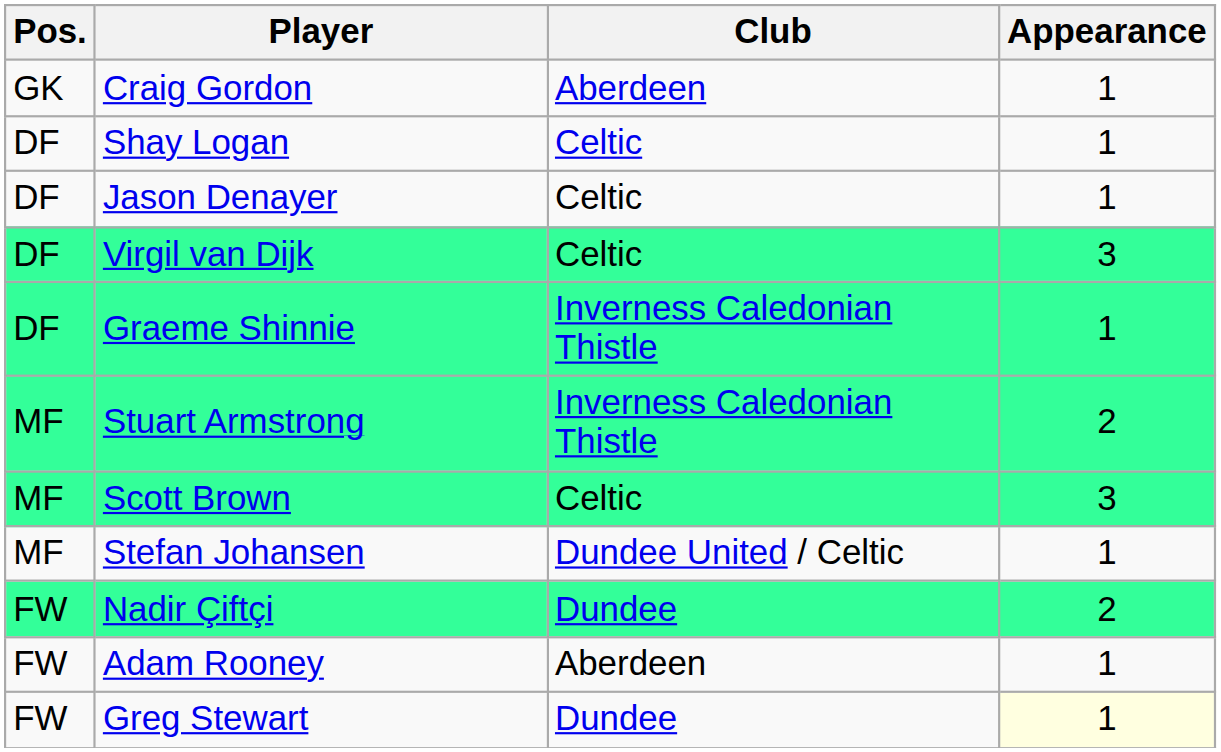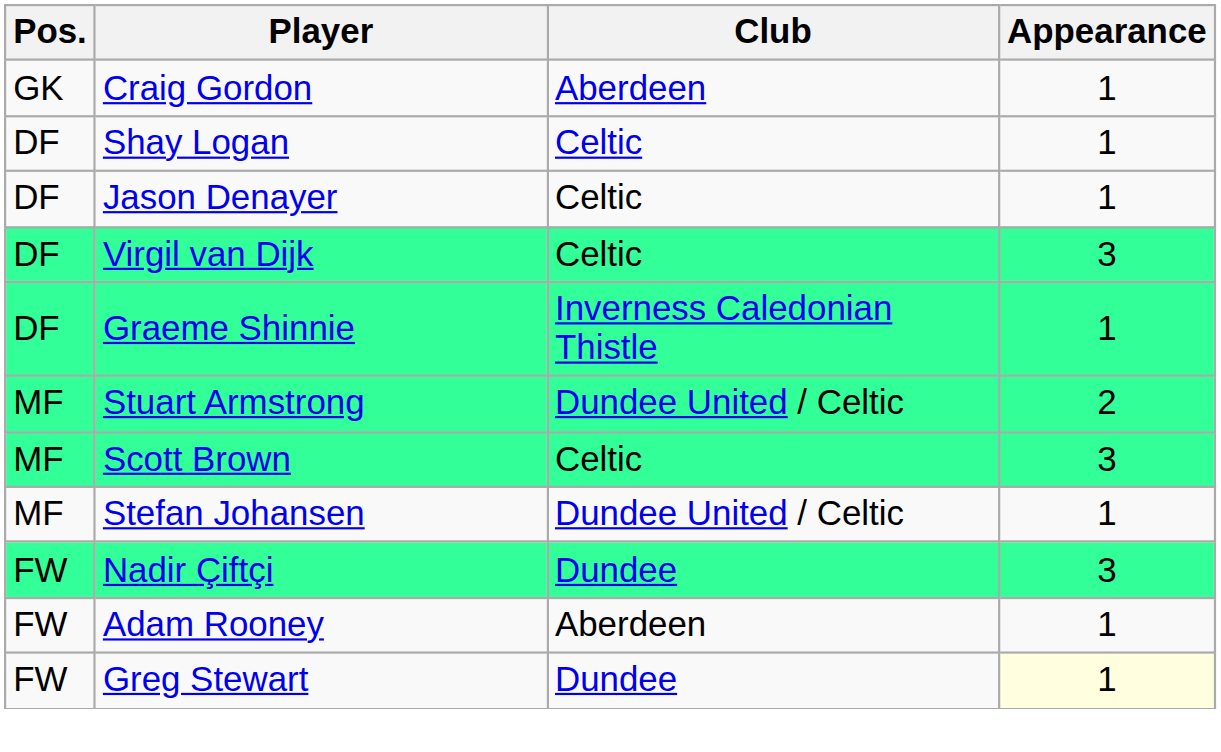 <table class="wikitable">
 <tr>
 <th>Pos.</th>
 <th>Player</th>
 <th>Club</th>
 <th>Appearance</th>
 </tr>
 <tr>
 <td>GK</td>
 <td style="width:200px;"><a href='#'>Craig Gordon</a></td>
 <td><a href='#'>Aberdeen</a></td>
 <td align="center">1</td>
 </tr>
 <tr>
 <td>DF</td>
 <td><a href='#'>Shay Logan</a></td>
 <td style="width:200px;"><a href='#'>Celtic</a></td>
 <td align="center">1</td>
 </tr>
 <tr>
 <td>DF</td>
 <td><a href='#'>Jason Denayer</a></td>
 <td>Celtic</td>
 <td align="center">1</td>
 </tr>
 <tr style="background:#33ff99;">
 <td>DF</td>
 <td><a href='#'>Virgil van Dijk</a> </td>
 <td>Celtic</td>
 <td align="center">3</td>
 </tr>
 <tr style="background:#33ff99;">
 <td>DF</td>
 <td><a href='#'>Graeme Shinnie</a> </td>
 <td><a href='#'>Inverness Caledonian Thistle</a></td>
 <td align="center">1</td>
 </tr>
 <tr style="background:#33ff99;">
 <td>MF</td>
 <td><a href='#'>Stuart Armstrong</a> </td>
-<td><a href='#'>Inverness Caledonian Thistle</a></td>
+<td><a href='#'>Dundee United</a> / Celtic</td>
 <td align="center">2</td>
 </tr>
 <tr style="background:#33ff99;">
 <td>MF</td>
 <td><a href='#'>Scott Brown</a> </td>
 <td>Celtic</td>
 <td align="center">3</td>
 </tr>
 <tr>
 <td>MF</td>
 <td><a href='#'>Stefan Johansen</a></td>
 <td><a href='#'>Dundee United</a> / Celtic</td>
 <td align="center">1</td>
 </tr>
 <tr style="background:#33ff99;">
 <td>FW</td>
 <td><a href='#'>Nadir Çiftçi</a> </td>
 <td><a href='#'>Dundee</a></td>
-<td align="center">2</td>
+<td align="center">3</td>
 </tr>
 <tr>
 <td>FW</td>
 <td><a href='#'>Adam Rooney</a></td>
 <td>Aberdeen</td>
 <td align="center">1</td>
 </tr>
 <tr>
 <td>FW</td>
 <td><a href='#'>Greg Stewart</a></td>
 <td><a href='#'>Dundee</a></td>
 <td align="center" style="background: lightyellow;">1</td>
 </tr>
 <tr>
 </tr>
 </table>
